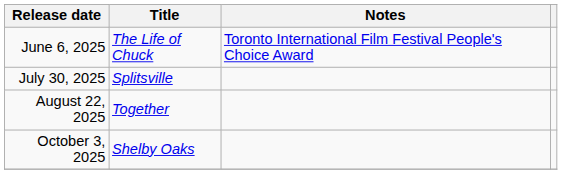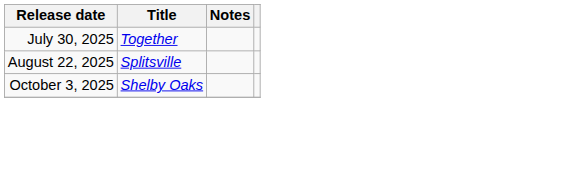 <table class="wikitable sortable">
 <tr>
 <th>Release date</th>
 <th>Title</th>
 <th>Notes</th>
 <th></th>
 </tr>
 <tr>
-<td style="text-align:right;">June 6, 2025</td>
-<td><em><a href='#'>The Life of Chuck</a></em></td>
-<td><a href='#'>Toronto International Film Festival People's Choice Award</a></td>
-<td style="text-align:center;"></td>
-</tr>
-<tr>
 <td style="text-align:right;">July 30, 2025</td>
-<td><em><a href='#'>Splitsville</a></em></td>
+<td><em><a href='#'>Together</a></em></td>
 <td></td>
 <td style="text-align:center;"></td>
 </tr>
 <tr>
 <td style="text-align:right;">August 22, 2025</td>
-<td><em><a href='#'>Together</a></em></td>
+<td><em><a href='#'>Splitsville</a></em></td>
 <td></td>
 <td style="text-align:center;"></td>
 </tr>
 <tr>
 <td style="text-align:right;">October 3, 2025</td>
 <td><em><a href='#'>Shelby Oaks</a></em></td>
 <td></td>
 <td style="text-align:center;"></td>
 </tr>
 <tr>
 </tr>
 </table>
